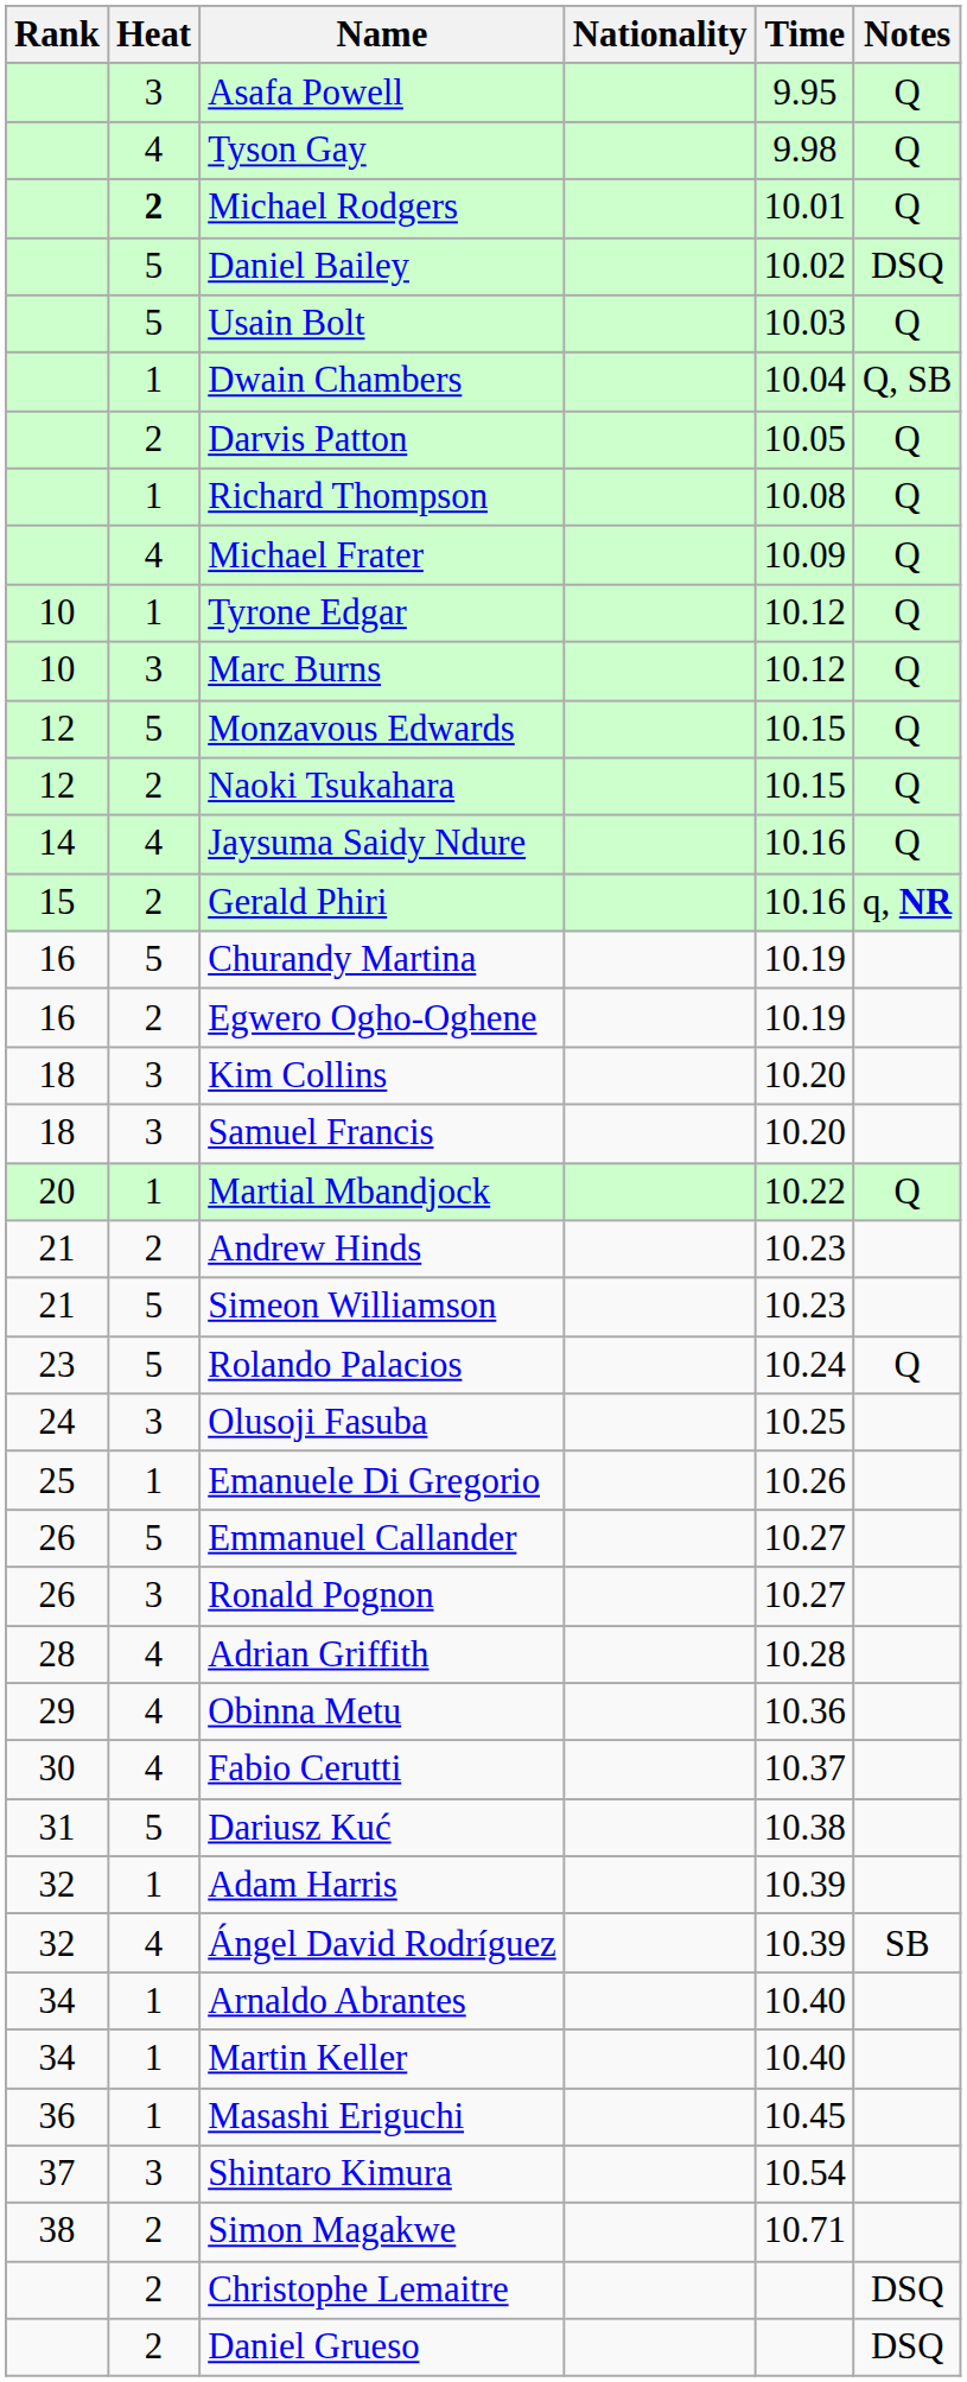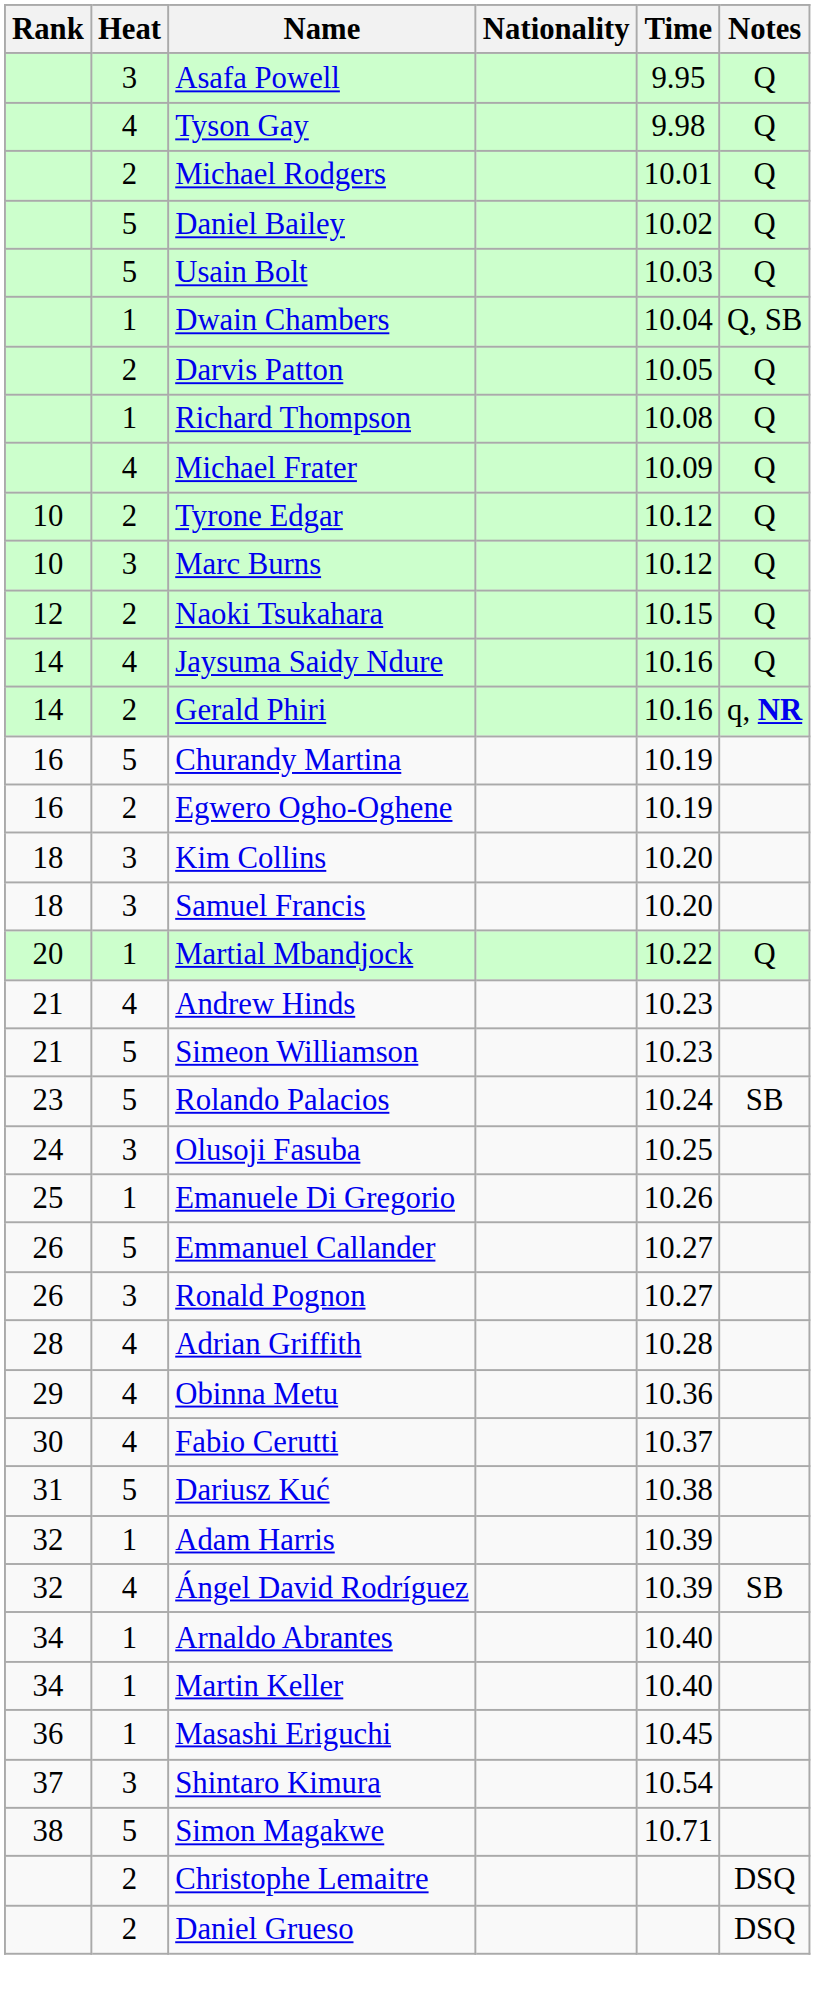 <table class="wikitable sortable" style="text-align:center">
 <tr>
 <th>Rank</th>
 <th>Heat</th>
 <th>Name</th>
 <th>Nationality</th>
 <th>Time</th>
 <th>Notes</th>
 </tr>
 <tr bgcolor=ccffcc>
 <td></td>
 <td>3</td>
 <td align=left><a href='#'>Asafa Powell</a></td>
 <td align=left></td>
 <td>9.95</td>
 <td>Q</td>
 </tr>
 <tr bgcolor=ccffcc>
 <td></td>
 <td>4</td>
 <td align=left><a href='#'>Tyson Gay</a></td>
 <td align=left></td>
 <td>9.98</td>
 <td>Q</td>
 </tr>
 <tr bgcolor=ccffcc>
 <td></td>
-<td><strong>2</strong></td>
+<td>2</td>
 <td align=left><a href='#'>Michael Rodgers</a></td>
 <td align=left></td>
 <td>10.01</td>
 <td>Q</td>
 </tr>
 <tr bgcolor=ccffcc>
 <td></td>
 <td>5</td>
 <td align=left><a href='#'>Daniel Bailey</a></td>
 <td align=left></td>
 <td>10.02</td>
-<td>DSQ</td>
+<td>Q</td>
 </tr>
 <tr bgcolor=ccffcc>
 <td></td>
 <td>5</td>
 <td align=left><a href='#'>Usain Bolt</a></td>
 <td align=left></td>
 <td>10.03</td>
 <td>Q</td>
 </tr>
 <tr bgcolor=ccffcc>
 <td></td>
 <td>1</td>
 <td align=left><a href='#'>Dwain Chambers</a></td>
 <td align=left></td>
 <td>10.04</td>
 <td>Q, SB</td>
 </tr>
 <tr bgcolor=ccffcc>
 <td></td>
 <td>2</td>
 <td align=left><a href='#'>Darvis Patton</a></td>
 <td align=left></td>
 <td>10.05</td>
 <td>Q</td>
 </tr>
 <tr bgcolor=ccffcc>
 <td></td>
 <td>1</td>
 <td align=left><a href='#'>Richard Thompson</a></td>
 <td align=left></td>
 <td>10.08</td>
 <td>Q</td>
 </tr>
 <tr bgcolor=ccffcc>
 <td></td>
 <td>4</td>
 <td align=left><a href='#'>Michael Frater</a></td>
 <td align=left></td>
 <td>10.09</td>
 <td>Q</td>
 </tr>
 <tr bgcolor=ccffcc>
 <td>10</td>
-<td>1</td>
+<td>2</td>
 <td align=left><a href='#'>Tyrone Edgar</a></td>
 <td align=left></td>
 <td>10.12</td>
 <td>Q</td>
 </tr>
 <tr bgcolor=ccffcc>
 <td>10</td>
 <td>3</td>
 <td align=left><a href='#'>Marc Burns</a></td>
 <td align=left></td>
 <td>10.12</td>
-<td>Q</td>
-</tr>
-<tr bgcolor=ccffcc>
-<td>12</td>
-<td>5</td>
-<td align=left><a href='#'>Monzavous Edwards</a></td>
-<td align=left></td>
-<td>10.15</td>
 <td>Q</td>
 </tr>
 <tr bgcolor=ccffcc>
 <td>12</td>
 <td>2</td>
 <td align=left><a href='#'>Naoki Tsukahara</a></td>
 <td align=left></td>
 <td>10.15</td>
 <td>Q</td>
 </tr>
 <tr bgcolor=ccffcc>
 <td>14</td>
 <td>4</td>
 <td align=left><a href='#'>Jaysuma Saidy Ndure</a></td>
 <td align=left></td>
 <td>10.16</td>
 <td>Q</td>
 </tr>
 <tr bgcolor=ccffcc>
-<td>15</td>
+<td>14</td>
 <td>2</td>
 <td align=left><a href='#'>Gerald Phiri</a></td>
 <td align=left></td>
 <td>10.16</td>
 <td>q, <strong><a href='#'>NR</a></strong></td>
 </tr>
 <tr>
 <td>16</td>
 <td>5</td>
 <td align=left><a href='#'>Churandy Martina</a></td>
 <td align=left></td>
 <td>10.19</td>
 <td></td>
 </tr>
 <tr>
 <td>16</td>
 <td>2</td>
 <td align=left><a href='#'>Egwero Ogho-Oghene</a></td>
 <td align=left></td>
 <td>10.19</td>
 <td></td>
 </tr>
 <tr>
 <td>18</td>
 <td>3</td>
 <td align=left><a href='#'>Kim Collins</a></td>
 <td align=left></td>
 <td>10.20</td>
 <td></td>
 </tr>
 <tr>
 <td>18</td>
 <td>3</td>
 <td align=left><a href='#'>Samuel Francis</a></td>
 <td align=left></td>
 <td>10.20</td>
 <td></td>
 </tr>
 <tr bgcolor=ccffcc>
 <td>20</td>
 <td>1</td>
 <td align=left><a href='#'>Martial Mbandjock</a></td>
 <td align=left></td>
 <td>10.22</td>
 <td>Q</td>
 </tr>
 <tr>
 <td>21</td>
-<td>2</td>
+<td>4</td>
 <td align=left><a href='#'>Andrew Hinds</a></td>
 <td align=left></td>
 <td>10.23</td>
 <td></td>
 </tr>
 <tr>
 <td>21</td>
 <td>5</td>
 <td align=left><a href='#'>Simeon Williamson</a></td>
 <td align=left></td>
 <td>10.23</td>
 <td></td>
 </tr>
 <tr>
 <td>23</td>
 <td>5</td>
 <td align=left><a href='#'>Rolando Palacios</a></td>
 <td align=left></td>
 <td>10.24</td>
-<td>Q</td>
+<td>SB</td>
 </tr>
 <tr>
 <td>24</td>
 <td>3</td>
 <td align=left><a href='#'>Olusoji Fasuba</a></td>
 <td align=left></td>
 <td>10.25</td>
 <td></td>
 </tr>
 <tr>
 <td>25</td>
 <td>1</td>
 <td align=left><a href='#'>Emanuele Di Gregorio</a></td>
 <td align=left></td>
 <td>10.26</td>
 <td></td>
 </tr>
 <tr>
 <td>26</td>
 <td>5</td>
 <td align=left><a href='#'>Emmanuel Callander</a></td>
 <td align=left></td>
 <td>10.27</td>
 <td></td>
 </tr>
 <tr>
 <td>26</td>
 <td>3</td>
 <td align=left><a href='#'>Ronald Pognon</a></td>
 <td align=left></td>
 <td>10.27</td>
 <td></td>
 </tr>
 <tr>
 <td>28</td>
 <td>4</td>
 <td align=left><a href='#'>Adrian Griffith</a></td>
 <td align=left></td>
 <td>10.28</td>
 <td></td>
 </tr>
 <tr>
 <td>29</td>
 <td>4</td>
 <td align=left><a href='#'>Obinna Metu</a></td>
 <td align=left></td>
 <td>10.36</td>
 <td></td>
 </tr>
 <tr>
 <td>30</td>
 <td>4</td>
 <td align=left><a href='#'>Fabio Cerutti</a></td>
 <td align=left></td>
 <td>10.37</td>
 <td></td>
 </tr>
 <tr>
 <td>31</td>
 <td>5</td>
 <td align=left><a href='#'>Dariusz Kuć</a></td>
 <td align=left></td>
 <td>10.38</td>
 <td></td>
 </tr>
 <tr>
 <td>32</td>
 <td>1</td>
 <td align=left><a href='#'>Adam Harris</a></td>
 <td align=left></td>
 <td>10.39</td>
 <td></td>
 </tr>
 <tr>
 <td>32</td>
 <td>4</td>
 <td align=left><a href='#'>Ángel David Rodríguez</a></td>
 <td align=left></td>
 <td>10.39</td>
 <td>SB</td>
 </tr>
 <tr>
 <td>34</td>
 <td>1</td>
 <td align=left><a href='#'>Arnaldo Abrantes</a></td>
 <td align=left></td>
 <td>10.40</td>
 <td></td>
 </tr>
 <tr>
 <td>34</td>
 <td>1</td>
 <td align=left><a href='#'>Martin Keller</a></td>
 <td align=left></td>
 <td>10.40</td>
 <td></td>
 </tr>
 <tr>
 <td>36</td>
 <td>1</td>
 <td align=left><a href='#'>Masashi Eriguchi</a></td>
 <td align=left></td>
 <td>10.45</td>
 <td></td>
 </tr>
 <tr>
 <td>37</td>
 <td>3</td>
 <td align=left><a href='#'>Shintaro Kimura</a></td>
 <td align=left></td>
 <td>10.54</td>
 <td></td>
 </tr>
 <tr>
 <td>38</td>
-<td>2</td>
+<td>5</td>
 <td align=left><a href='#'>Simon Magakwe</a></td>
 <td align=left></td>
 <td>10.71</td>
 <td></td>
 </tr>
 <tr>
 <td></td>
 <td>2</td>
 <td align=left><a href='#'>Christophe Lemaitre</a></td>
 <td align=left></td>
 <td></td>
 <td>DSQ</td>
 </tr>
 <tr>
 <td></td>
 <td>2</td>
 <td align=left><a href='#'>Daniel Grueso</a></td>
 <td align=left></td>
 <td></td>
 <td>DSQ</td>
 </tr>
 </table>
